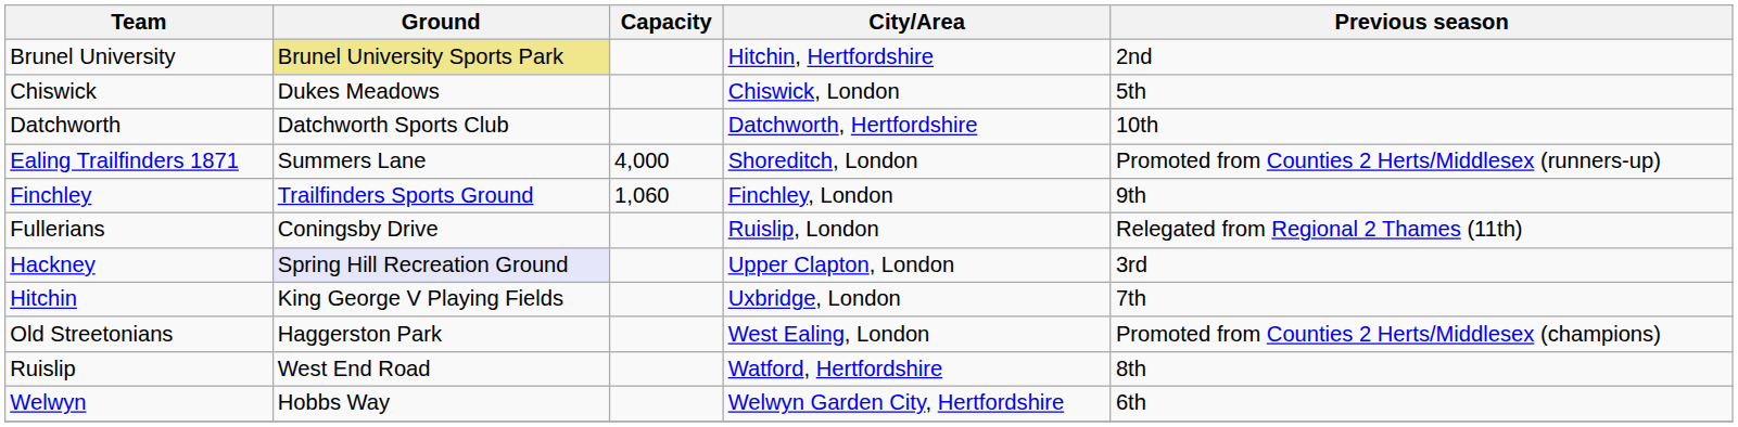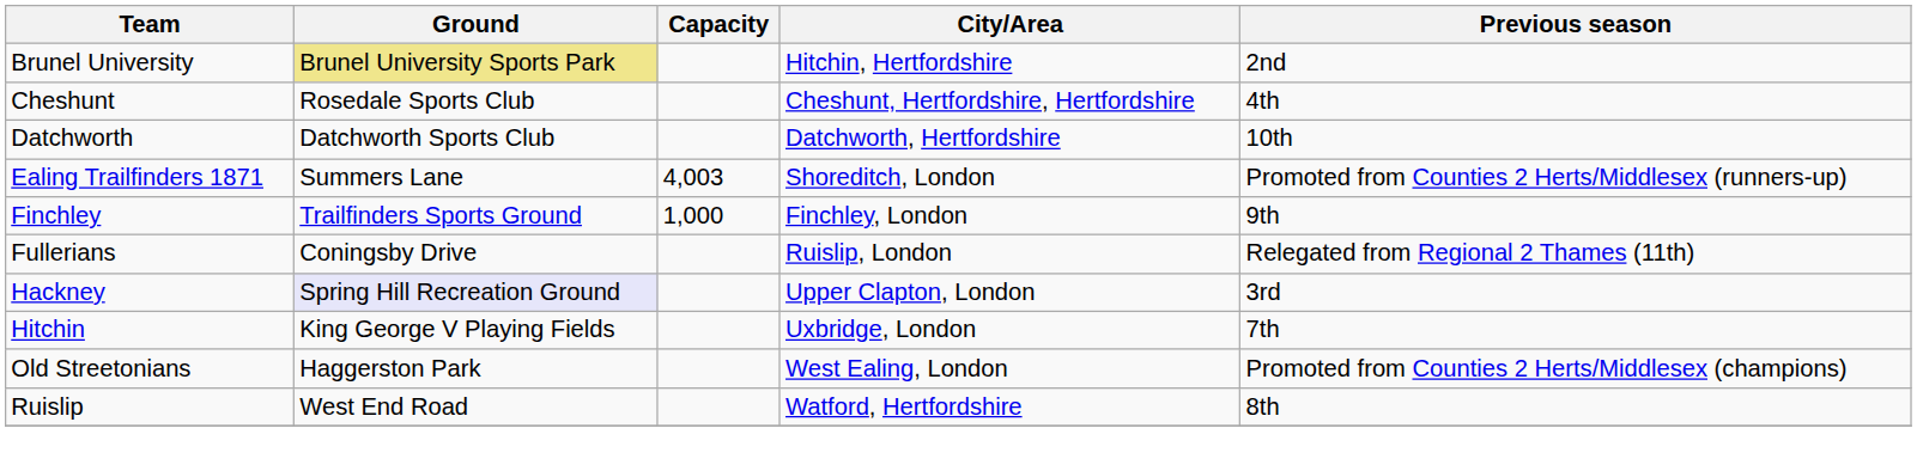 <table class="wikitable sortable" width=100%>
 <tr>
 <th>Team</th>
 <th>Ground</th>
 <th>Capacity</th>
 <th>City/Area</th>
 <th>Previous season</th>
 </tr>
 <tr>
 <td>Brunel University</td>
 <td style="background: khaki;">Brunel University Sports Park</td>
 <td></td>
 <td><a href='#'>Hitchin</a>, <a href='#'>Hertfordshire</a></td>
 <td>2nd</td>
 </tr>
 <tr>
-<td>Chiswick</td>
-<td>Dukes Meadows</td>
+<td>Cheshunt</td>
+<td>Rosedale Sports Club</td>
 <td></td>
-<td><a href='#'>Chiswick</a>, London</td>
-<td>5th</td>
+<td><a href='#'>Cheshunt, Hertfordshire</a>, <a href='#'>Hertfordshire</a></td>
+<td>4th</td>
 </tr>
 <tr>
 <td>Datchworth</td>
 <td>Datchworth Sports Club</td>
 <td></td>
 <td><a href='#'>Datchworth</a>, <a href='#'>Hertfordshire</a></td>
 <td>10th</td>
 </tr>
 <tr>
 <td><a href='#'>Ealing Trailfinders 1871</a></td>
 <td>Summers Lane</td>
-<td>4,000</td>
+<td>4,003</td>
 <td><a href='#'>Shoreditch</a>, London</td>
 <td>Promoted from <a href='#'>Counties 2 Herts/Middlesex</a> (runners-up)</td>
 </tr>
 <tr>
 <td><a href='#'>Finchley</a></td>
 <td><a href='#'>Trailfinders Sports Ground</a></td>
-<td>1,060</td>
+<td>1,000</td>
 <td><a href='#'>Finchley</a>, London</td>
 <td>9th</td>
 </tr>
 <tr>
 <td>Fullerians</td>
 <td>Coningsby Drive</td>
 <td></td>
 <td><a href='#'>Ruislip</a>, London</td>
 <td>Relegated from <a href='#'>Regional 2 Thames</a> (11th)</td>
 </tr>
 <tr>
 <td><a href='#'>Hackney</a></td>
 <td style="background: lavender;">Spring Hill Recreation Ground</td>
 <td></td>
 <td><a href='#'>Upper Clapton</a>, London</td>
 <td>3rd</td>
 </tr>
 <tr>
 <td><a href='#'>Hitchin</a></td>
 <td>King George V Playing Fields</td>
 <td></td>
 <td><a href='#'>Uxbridge</a>, London</td>
 <td>7th</td>
 </tr>
 <tr>
 <td>Old Streetonians</td>
 <td>Haggerston Park</td>
 <td></td>
 <td><a href='#'>West Ealing</a>, London</td>
 <td>Promoted from <a href='#'>Counties 2 Herts/Middlesex</a> (champions)</td>
 </tr>
 <tr>
 <td>Ruislip</td>
 <td>West End Road</td>
 <td></td>
 <td><a href='#'>Watford</a>, <a href='#'>Hertfordshire</a></td>
 <td>8th</td>
 </tr>
 <tr>
-<td><a href='#'>Welwyn</a></td>
-<td>Hobbs Way</td>
-<td></td>
-<td><a href='#'>Welwyn Garden City</a>, <a href='#'>Hertfordshire</a></td>
-<td>6th</td>
-</tr>
-<tr>
 </tr>
 </table>
